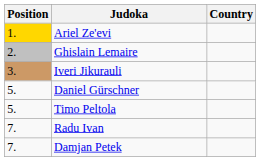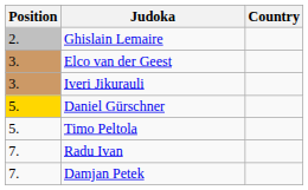 <table class=wikitable>
 <tr>
 <th width=10>Position</th>
 <th width=200>Judoka</th>
 <th width=10>Country</th>
-</tr>
-<tr>
-<td bgcolor=gold>1.</td>
-<td><a href='#'>Ariel Ze'evi</a></td>
-<td></td>
 </tr>
 <tr>
 <td bgcolor="silver">2.</td>
 <td><a href='#'>Ghislain Lemaire</a></td>
 <td></td>
 </tr>
 <tr>
 <td bgcolor="CC9966">3.</td>
+<td><a href='#'>Elco van der Geest</a></td>
+<td></td>
+</tr>
+<tr>
+<td bgcolor="CC9966">3.</td>
 <td><a href='#'>Iveri Jikurauli</a></td>
 <td></td>
 </tr>
 <tr>
-<td>5.</td>
+<td style="background: gold;">5.</td>
 <td><a href='#'>Daniel Gürschner</a></td>
 <td></td>
 </tr>
 <tr>
 <td>5.</td>
 <td><a href='#'>Timo Peltola</a></td>
 <td></td>
 </tr>
 <tr>
 <td>7.</td>
 <td><a href='#'>Radu Ivan</a></td>
 <td></td>
 </tr>
 <tr>
 <td>7.</td>
 <td><a href='#'>Damjan Petek</a></td>
 <td></td>
 </tr>
 </table>
